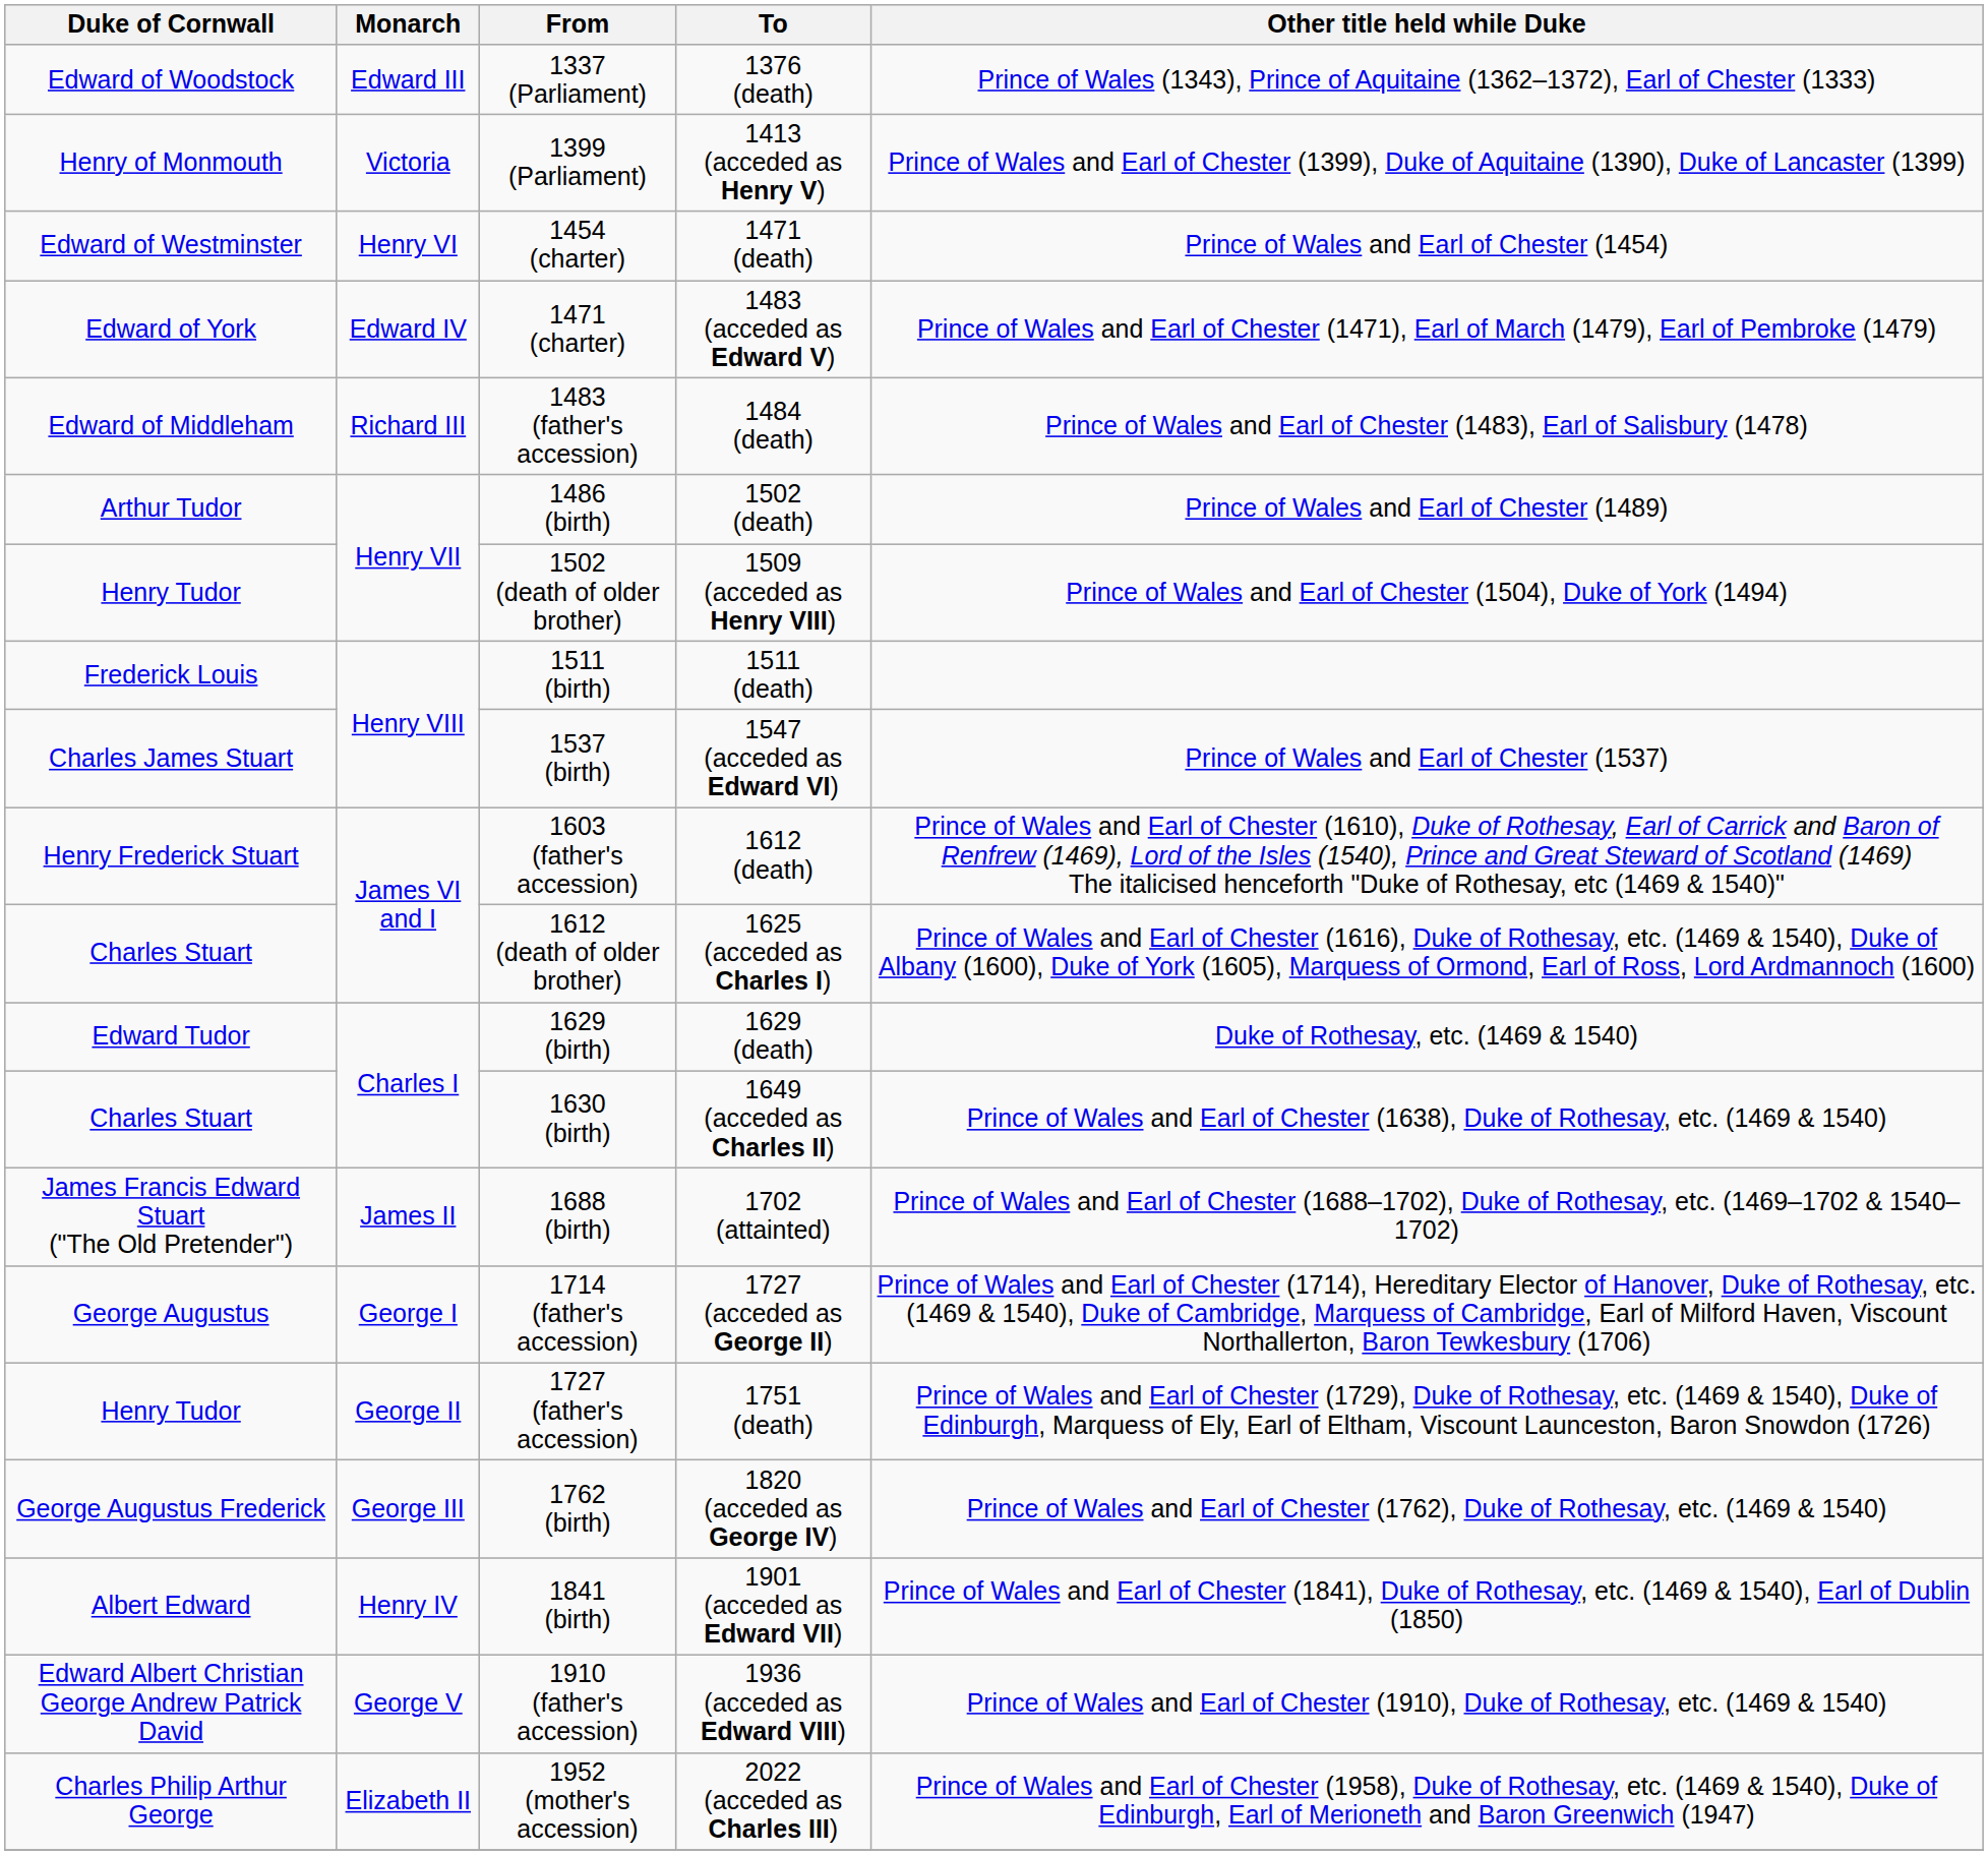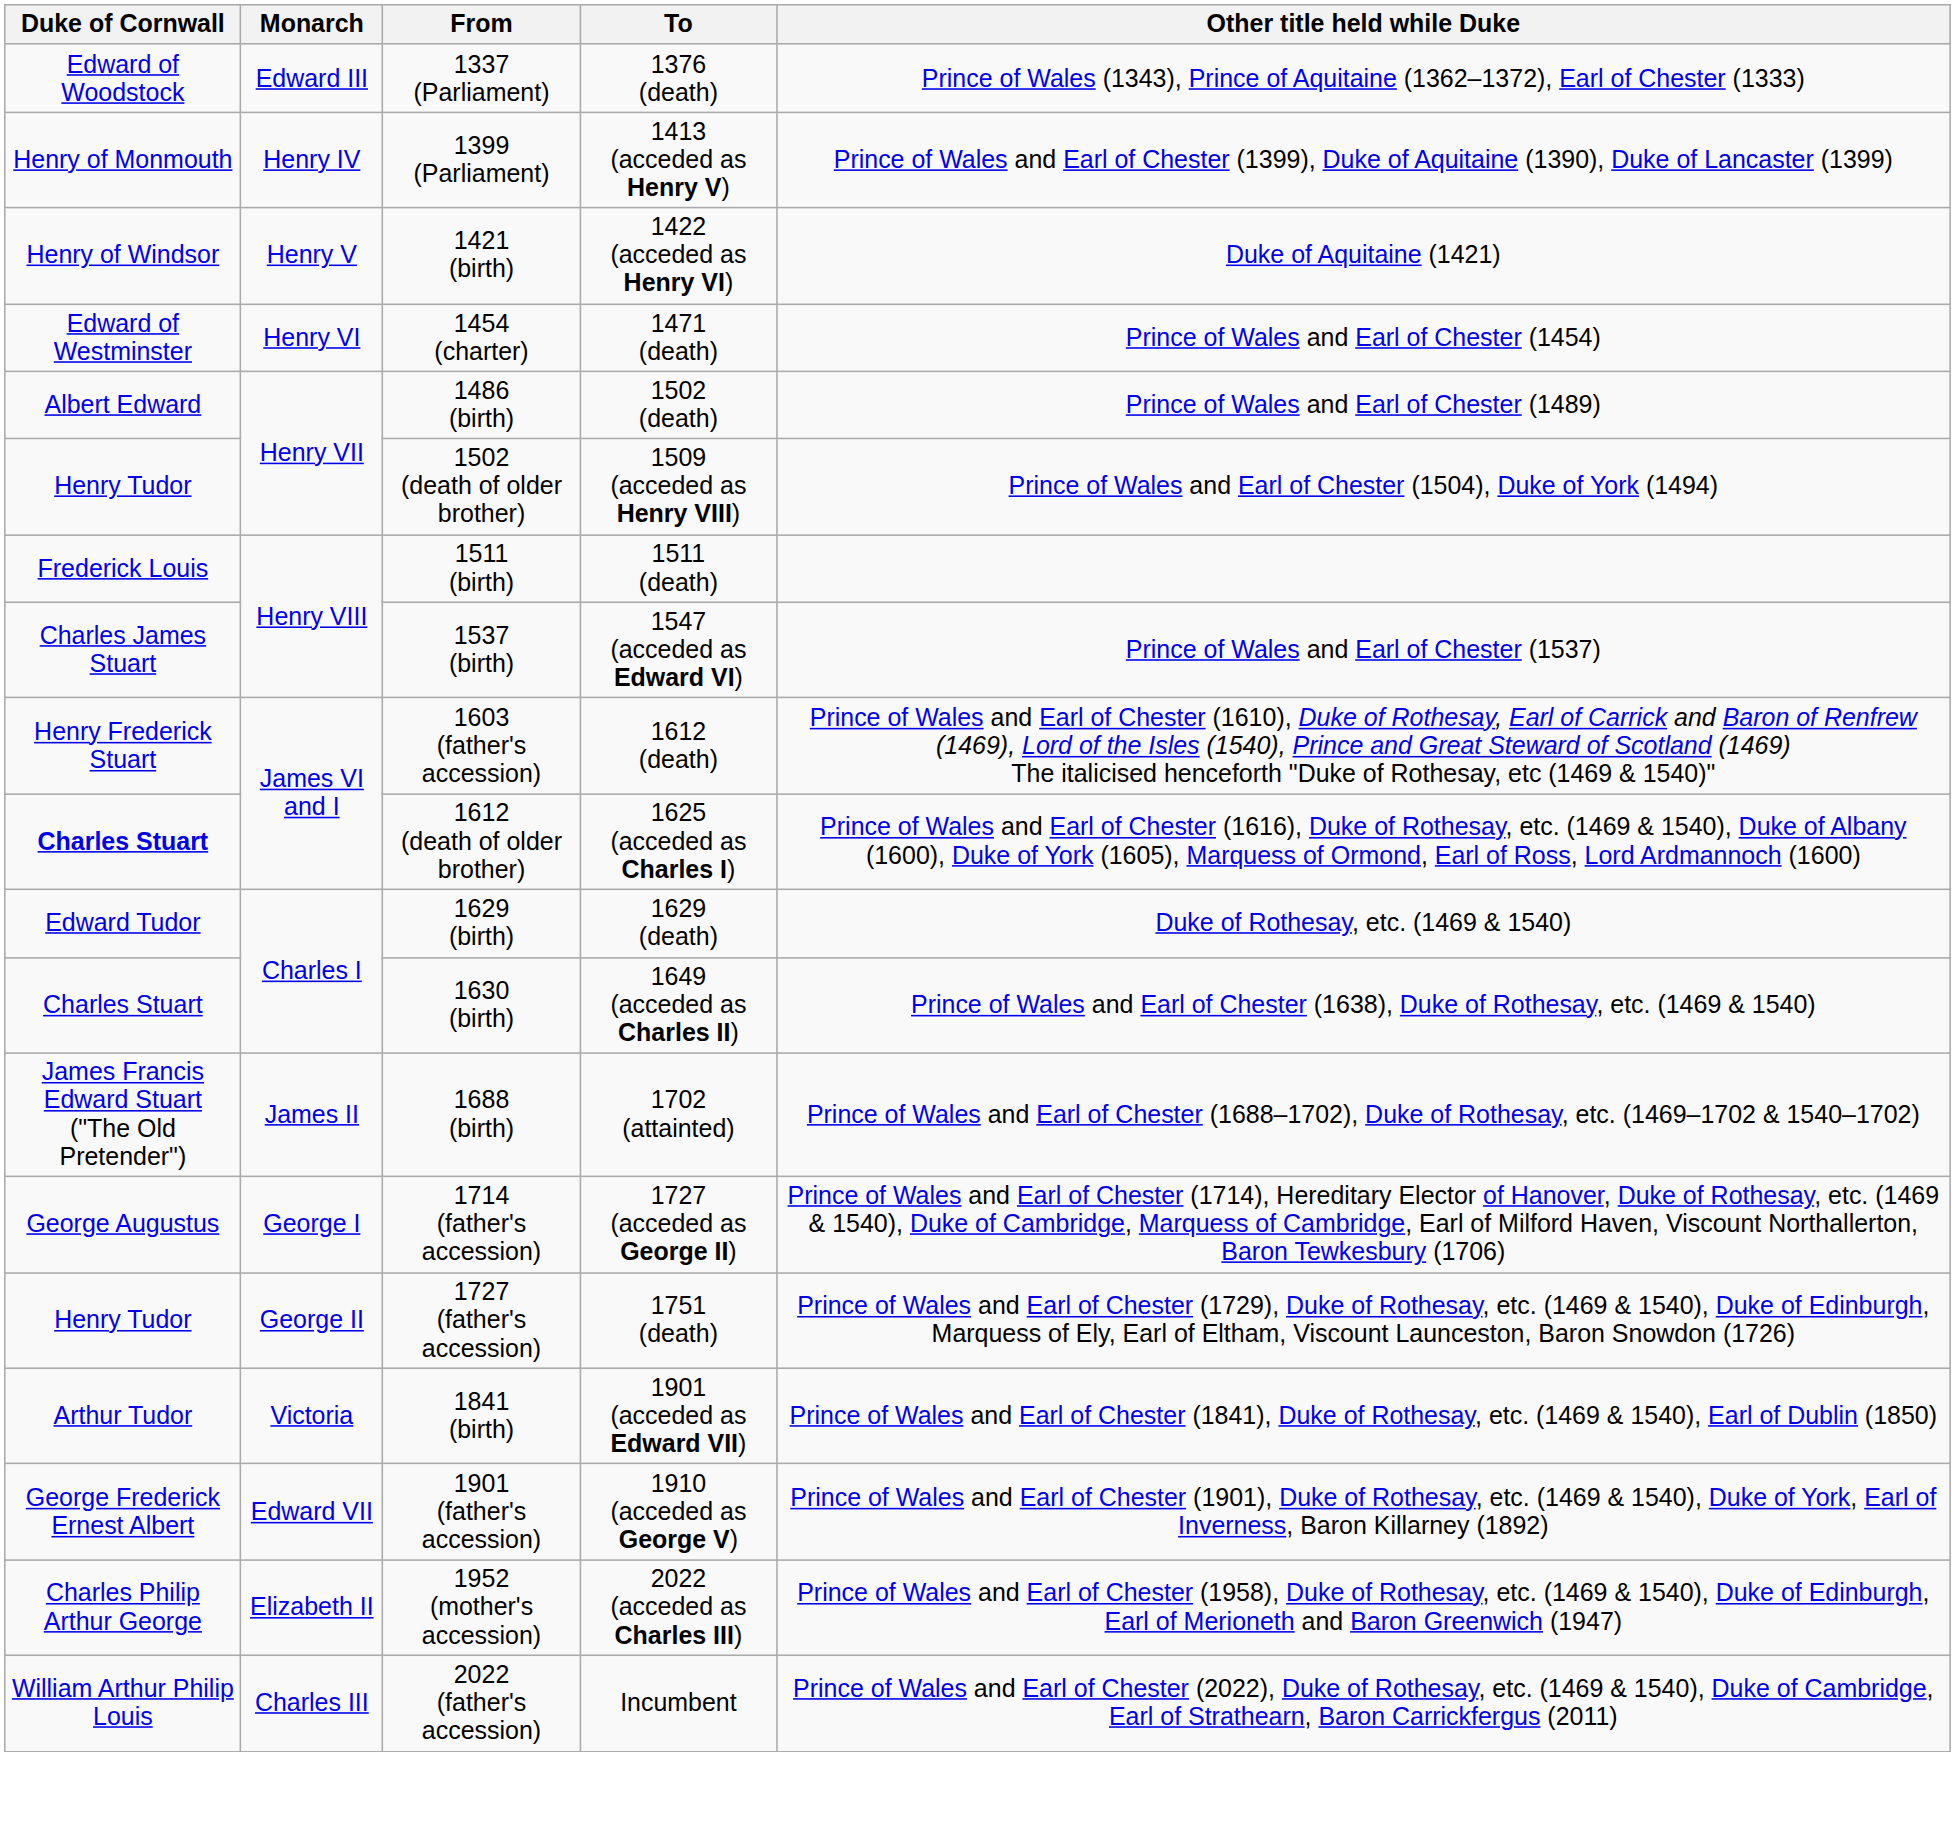 <table class="wikitable" style="text-align:center">
 <tr>
 <th>Duke of Cornwall</th>
 <th>Monarch</th>
 <th>From</th>
 <th>To</th>
 <th>Other title held while Duke</th>
 </tr>
 <tr>
 <td><a href='#'>Edward of Woodstock</a></td>
 <td><a href='#'>Edward III</a></td>
 <td>1337<br>(Parliament)</td>
 <td>1376<br>(death)</td>
 <td><a href='#'>Prince of Wales</a> (1343), <a href='#'>Prince of Aquitaine</a> (1362–1372), <a href='#'>Earl of Chester</a> (1333)</td>
 </tr>
 <tr>
 <td><a href='#'>Henry of Monmouth</a></td>
-<td><a href='#'>Victoria</a></td>
+<td><a href='#'>Henry IV</a></td>
 <td>1399<br>(Parliament)</td>
 <td>1413<br>(acceded as <strong>Henry V</strong>)</td>
 <td><a href='#'>Prince of Wales</a> and <a href='#'>Earl of Chester</a> (1399), <a href='#'>Duke of Aquitaine</a> (1390), <a href='#'>Duke of Lancaster</a> (1399)</td>
+</tr>
+<tr>
+<td><a href='#'>Henry of Windsor</a></td>
+<td><a href='#'>Henry V</a></td>
+<td>1421<br>(birth)</td>
+<td>1422<br>(acceded as <strong>Henry VI</strong>)</td>
+<td><a href='#'>Duke of Aquitaine</a> (1421)</td>
 </tr>
 <tr>
 <td><a href='#'>Edward of Westminster</a></td>
 <td><a href='#'>Henry VI</a></td>
 <td>1454<br>(charter)</td>
 <td>1471<br>(death)</td>
 <td><a href='#'>Prince of Wales</a> and <a href='#'>Earl of Chester</a> (1454)</td>
 </tr>
 <tr>
-<td><a href='#'>Edward of York</a></td>
-<td><a href='#'>Edward IV</a></td>
-<td>1471<br>(charter)</td>
-<td>1483<br>(acceded as <strong>Edward V</strong>)</td>
-<td><a href='#'>Prince of Wales</a> and <a href='#'>Earl of Chester</a> (1471), <a href='#'>Earl of March</a> (1479), <a href='#'>Earl of Pembroke</a> (1479)</td>
-</tr>
-<tr>
-<td><a href='#'>Edward of Middleham</a></td>
-<td><a href='#'>Richard III</a></td>
-<td>1483<br>(father's accession)</td>
-<td>1484<br>(death)</td>
-<td><a href='#'>Prince of Wales</a> and <a href='#'>Earl of Chester</a> (1483), <a href='#'>Earl of Salisbury</a> (1478)</td>
-</tr>
-<tr>
-<td><a href='#'>Arthur Tudor</a></td>
+<td><a href='#'>Albert Edward</a></td>
 <td rowspan="2"><a href='#'>Henry VII</a></td>
 <td>1486<br>(birth)</td>
 <td>1502<br>(death)</td>
 <td><a href='#'>Prince of Wales</a> and <a href='#'>Earl of Chester</a> (1489)</td>
 </tr>
 <tr>
 <td><a href='#'>Henry Tudor</a></td>
 <td>1502<br>(death of older brother)</td>
 <td>1509<br>(acceded as <strong>Henry VIII</strong>)</td>
 <td><a href='#'>Prince of Wales</a> and <a href='#'>Earl of Chester</a> (1504), <a href='#'>Duke of York</a> (1494)</td>
 </tr>
 <tr>
 <td><a href='#'>Frederick Louis</a></td>
 <td rowspan="2"><a href='#'>Henry VIII</a></td>
 <td>1511<br>(birth)</td>
 <td>1511<br>(death)</td>
 <td></td>
 </tr>
 <tr>
 <td><a href='#'>Charles James Stuart</a></td>
 <td>1537<br>(birth)</td>
 <td>1547<br>(acceded as <strong>Edward VI</strong>)</td>
 <td><a href='#'>Prince of Wales</a> and <a href='#'>Earl of Chester</a> (1537)</td>
 </tr>
 <tr>
 <td><a href='#'>Henry Frederick Stuart</a></td>
 <td rowspan="2"><a href='#'>James VI and I</a></td>
 <td>1603<br>(father's accession)</td>
 <td>1612<br>(death)</td>
 <td><a href='#'>Prince of Wales</a> and <a href='#'>Earl of Chester</a> (1610), <em><a href='#'>Duke of Rothesay</a>, <a href='#'>Earl of Carrick</a> and <a href='#'>Baron of Renfrew</a> (1469), <a href='#'>Lord of the Isles</a> (1540), <a href='#'>Prince and Great Steward of Scotland</a> (1469)</em><br>The italicised henceforth "Duke of Rothesay, etc (1469 & 1540)"</td>
 </tr>
 <tr>
-<td><a href='#'>Charles Stuart</a></td>
+<td><strong><a href='#'>Charles Stuart</a></strong></td>
 <td>1612<br>(death of older brother)</td>
 <td>1625<br>(acceded as <strong>Charles I</strong>)</td>
 <td><a href='#'>Prince of Wales</a> and <a href='#'>Earl of Chester</a> (1616), <a href='#'>Duke of Rothesay</a>, etc. (1469 & 1540), <a href='#'>Duke of Albany</a> (1600), <a href='#'>Duke of York</a> (1605), <a href='#'>Marquess of Ormond</a>, <a href='#'>Earl of Ross</a>, <a href='#'>Lord Ardmannoch</a> (1600)</td>
 </tr>
 <tr>
 <td><a href='#'>Edward Tudor</a></td>
 <td rowspan="2"><a href='#'>Charles I</a></td>
 <td>1629<br>(birth)</td>
 <td>1629<br>(death)</td>
 <td><a href='#'>Duke of Rothesay</a>, etc. (1469 & 1540)</td>
 </tr>
 <tr>
 <td><a href='#'>Charles Stuart</a></td>
 <td>1630<br>(birth)</td>
 <td>1649<br>(acceded as <strong>Charles II</strong>)</td>
 <td><a href='#'>Prince of Wales</a> and <a href='#'>Earl of Chester</a> (1638), <a href='#'>Duke of Rothesay</a>, etc. (1469 & 1540)</td>
 </tr>
 <tr>
 <td><a href='#'>James Francis Edward Stuart</a><br>("The Old Pretender")</td>
 <td><a href='#'>James II</a></td>
 <td>1688<br>(birth)</td>
 <td>1702<br>(attainted)</td>
 <td><a href='#'>Prince of Wales</a> and <a href='#'>Earl of Chester</a> (1688–1702), <a href='#'>Duke of Rothesay</a>, etc. (1469–1702 & 1540–1702)</td>
 </tr>
 <tr>
 <td><a href='#'>George Augustus</a></td>
 <td><a href='#'>George I</a></td>
 <td>1714<br>(father's accession)</td>
 <td>1727<br>(acceded as <strong>George II</strong>)</td>
 <td><a href='#'>Prince of Wales</a> and <a href='#'>Earl of Chester</a> (1714), Hereditary Elector <a href='#'>of Hanover</a>, <a href='#'>Duke of Rothesay</a>, etc. (1469 & 1540), <a href='#'>Duke of Cambridge</a>, <a href='#'>Marquess of Cambridge</a>, Earl of Milford Haven, Viscount Northallerton, <a href='#'>Baron Tewkesbury</a> (1706)</td>
 </tr>
 <tr>
 <td><a href='#'>Henry Tudor</a></td>
 <td><a href='#'>George II</a></td>
 <td>1727<br>(father's accession)</td>
 <td>1751<br>(death)</td>
 <td><a href='#'>Prince of Wales</a> and <a href='#'>Earl of Chester</a> (1729), <a href='#'>Duke of Rothesay</a>, etc. (1469 & 1540), <a href='#'>Duke of Edinburgh</a>, Marquess of Ely, Earl of Eltham, Viscount Launceston, Baron Snowdon (1726)</td>
 </tr>
 <tr>
-<td><a href='#'>George Augustus Frederick</a></td>
-<td><a href='#'>George III</a></td>
-<td>1762<br>(birth)</td>
-<td>1820<br>(acceded as <strong>George IV</strong>)</td>
-<td><a href='#'>Prince of Wales</a> and <a href='#'>Earl of Chester</a> (1762), <a href='#'>Duke of Rothesay</a>, etc. (1469 & 1540)</td>
-</tr>
-<tr>
-<td><a href='#'>Albert Edward</a></td>
-<td><a href='#'>Henry IV</a></td>
+<td><a href='#'>Arthur Tudor</a></td>
+<td><a href='#'>Victoria</a></td>
 <td>1841<br>(birth)</td>
 <td>1901<br>(acceded as <strong>Edward VII</strong>)</td>
 <td><a href='#'>Prince of Wales</a> and <a href='#'>Earl of Chester</a> (1841), <a href='#'>Duke of Rothesay</a>, etc. (1469 & 1540), <a href='#'>Earl of Dublin</a> (1850)</td>
 </tr>
 <tr>
-<td><a href='#'>Edward Albert Christian George Andrew Patrick David</a></td>
-<td><a href='#'>George V</a></td>
-<td>1910<br>(father's accession)</td>
-<td>1936<br>(acceded as <strong>Edward VIII</strong>)</td>
-<td><a href='#'>Prince of Wales</a> and <a href='#'>Earl of Chester</a> (1910), <a href='#'>Duke of Rothesay</a>, etc. (1469 & 1540)</td>
+<td><a href='#'>George Frederick Ernest Albert</a></td>
+<td><a href='#'>Edward VII</a></td>
+<td>1901<br>(father's accession)</td>
+<td>1910<br>(acceded as <strong>George V</strong>)</td>
+<td><a href='#'>Prince of Wales</a> and <a href='#'>Earl of Chester</a> (1901), <a href='#'>Duke of Rothesay</a>, etc. (1469 & 1540), <a href='#'>Duke of York</a>, <a href='#'>Earl of Inverness</a>, Baron Killarney (1892)</td>
 </tr>
 <tr>
 <td><a href='#'>Charles Philip Arthur George</a></td>
 <td><a href='#'>Elizabeth II</a></td>
 <td>1952<br>(mother's accession)</td>
 <td>2022<br>(acceded as <strong>Charles III</strong>)</td>
 <td><a href='#'>Prince of Wales</a> and <a href='#'>Earl of Chester</a> (1958), <a href='#'>Duke of Rothesay</a>, etc. (1469 & 1540), <a href='#'>Duke of Edinburgh</a>, <a href='#'>Earl of Merioneth</a> and <a href='#'>Baron Greenwich</a> (1947)</td>
 </tr>
 <tr>
+<td><a href='#'>William Arthur Philip Louis</a></td>
+<td><a href='#'>Charles III</a></td>
+<td>2022<br>(father's accession)</td>
+<td>Incumbent</td>
+<td><a href='#'>Prince of Wales</a> and <a href='#'>Earl of Chester</a> (2022), <a href='#'>Duke of Rothesay</a>, etc. (1469 & 1540), <a href='#'>Duke of Cambridge</a>, <a href='#'>Earl of Strathearn</a>, <a href='#'>Baron Carrickfergus</a> (2011)</td>
+</tr>
+<tr>
 </tr>
 </table>
